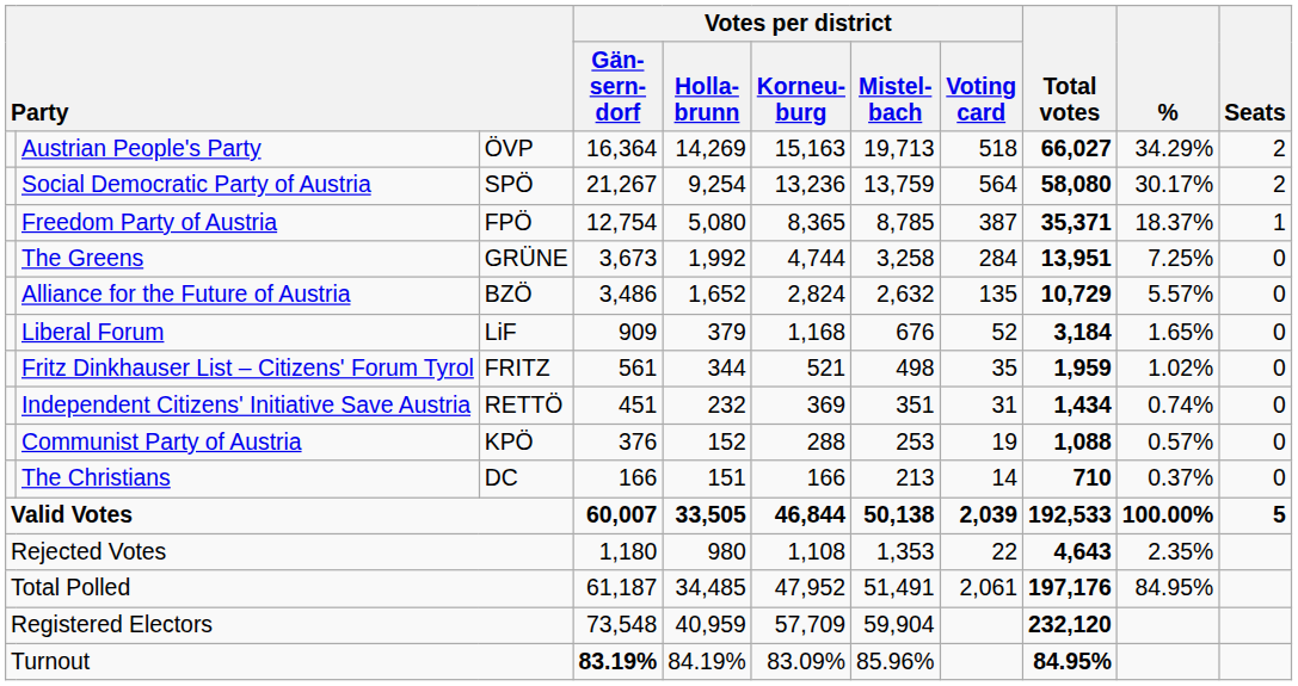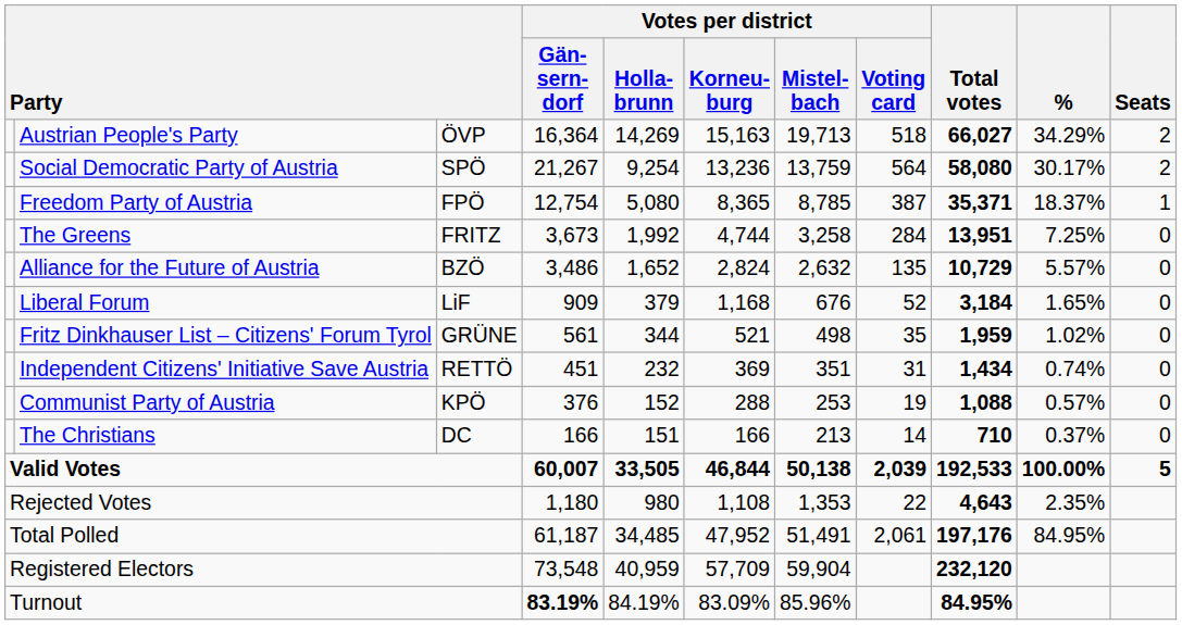 <table class="wikitable" border="1" style="text-align:right;">
 <tr>
 <th style="text-align:left;" valign=bottom rowspan=2 colspan=3>Party</th>
 <th colspan=5>Votes per district</th>
 <th align=center valign=bottom rowspan=2 width="50">Total<br>votes</th>
 <th align=center valign=bottom rowspan=2 width="50">%</th>
 <th align=center valign=bottom rowspan=2>Seats</th>
 </tr>
 <tr>
 <th align=center valign=bottom width="50"><a href='#'>Gän-<br>sern-<br>dorf</a></th>
 <th align=center valign=bottom width="50"><a href='#'>Holla-<br>brunn</a></th>
 <th align=center valign=bottom width="50"><a href='#'>Korneu-<br>burg</a></th>
 <th align=center valign=bottom width="50"><a href='#'>Mistel-<br>bach</a></th>
 <th align=center valign=bottom width="50"><a href='#'>Voting<br>card</a></th>
 </tr>
 <tr>
 <td></td>
 <td align=left><a href='#'>Austrian People's Party</a></td>
 <td align=left>ÖVP</td>
 <td>16,364</td>
 <td>14,269</td>
 <td>15,163</td>
 <td>19,713</td>
 <td>518</td>
 <td><strong>66,027</strong></td>
 <td>34.29%</td>
 <td>2</td>
 </tr>
 <tr>
 <td></td>
 <td align=left style="white-space: nowrap;"><a href='#'>Social Democratic Party of Austria</a></td>
 <td align=left>SPÖ</td>
 <td>21,267</td>
 <td>9,254</td>
 <td>13,236</td>
 <td>13,759</td>
 <td>564</td>
 <td><strong>58,080</strong></td>
 <td>30.17%</td>
 <td>2</td>
 </tr>
 <tr>
 <td></td>
 <td align=left><a href='#'>Freedom Party of Austria</a></td>
 <td align=left>FPÖ</td>
 <td>12,754</td>
 <td>5,080</td>
 <td>8,365</td>
 <td>8,785</td>
 <td>387</td>
 <td><strong>35,371</strong></td>
 <td>18.37%</td>
 <td>1</td>
 </tr>
 <tr>
 <td></td>
 <td align=left><a href='#'>The Greens</a></td>
-<td align=left>GRÜNE</td>
+<td align=left>FRITZ</td>
 <td>3,673</td>
 <td>1,992</td>
 <td>4,744</td>
 <td>3,258</td>
 <td>284</td>
 <td><strong>13,951</strong></td>
 <td>7.25%</td>
 <td>0</td>
 </tr>
 <tr>
 <td></td>
 <td align=left><a href='#'>Alliance for the Future of Austria</a></td>
 <td align=left>BZÖ</td>
 <td>3,486</td>
 <td>1,652</td>
 <td>2,824</td>
 <td>2,632</td>
 <td>135</td>
 <td><strong>10,729</strong></td>
 <td>5.57%</td>
 <td>0</td>
 </tr>
 <tr>
 <td></td>
 <td align=left><a href='#'>Liberal Forum</a></td>
 <td align=left>LiF</td>
 <td>909</td>
 <td>379</td>
 <td>1,168</td>
 <td>676</td>
 <td>52</td>
 <td><strong>3,184</strong></td>
 <td>1.65%</td>
 <td>0</td>
 </tr>
 <tr>
 <td></td>
 <td align=left><a href='#'>Fritz Dinkhauser List – Citizens' Forum Tyrol </a></td>
-<td align=left>FRITZ</td>
+<td align=left>GRÜNE</td>
 <td>561</td>
 <td>344</td>
 <td>521</td>
 <td>498</td>
 <td>35</td>
 <td><strong>1,959</strong></td>
 <td>1.02%</td>
 <td>0</td>
 </tr>
 <tr>
 <td></td>
 <td align=left><a href='#'>Independent Citizens' Initiative Save Austria</a></td>
 <td align=left>RETTÖ</td>
 <td>451</td>
 <td>232</td>
 <td>369</td>
 <td>351</td>
 <td>31</td>
 <td><strong>1,434</strong></td>
 <td>0.74%</td>
 <td>0</td>
 </tr>
 <tr>
 <td></td>
 <td align=left><a href='#'>Communist Party of Austria</a></td>
 <td align=left>KPÖ</td>
 <td>376</td>
 <td>152</td>
 <td>288</td>
 <td>253</td>
 <td>19</td>
 <td><strong>1,088</strong></td>
 <td>0.57%</td>
 <td>0</td>
 </tr>
 <tr>
 <td></td>
 <td align=left><a href='#'>The Christians</a></td>
 <td align=left>DC</td>
 <td>166</td>
 <td>151</td>
 <td>166</td>
 <td>213</td>
 <td>14</td>
 <td><strong>710</strong></td>
 <td>0.37%</td>
 <td>0</td>
 </tr>
 <tr style="font-weight:bold">
 <td align=left colspan=3>Valid Votes</td>
 <td>60,007</td>
 <td>33,505</td>
 <td>46,844</td>
 <td>50,138</td>
 <td>2,039</td>
 <td>192,533</td>
 <td>100.00%</td>
 <td>5</td>
 </tr>
 <tr>
 <td align=left colspan=3>Rejected Votes</td>
 <td>1,180</td>
 <td>980</td>
 <td>1,108</td>
 <td>1,353</td>
 <td>22</td>
 <td><strong>4,643</strong></td>
 <td>2.35%</td>
 <td></td>
 </tr>
 <tr>
 <td align=left colspan=3>Total Polled</td>
 <td>61,187</td>
 <td>34,485</td>
 <td>47,952</td>
 <td>51,491</td>
 <td>2,061</td>
 <td><strong>197,176</strong></td>
 <td>84.95%</td>
 <td></td>
 </tr>
 <tr>
 <td align=left colspan=3>Registered Electors</td>
 <td>73,548</td>
 <td>40,959</td>
 <td>57,709</td>
 <td>59,904</td>
 <td></td>
 <td><strong>232,120</strong></td>
 <td></td>
 <td></td>
 </tr>
 <tr>
 <td align=left colspan=3>Turnout</td>
 <td><strong>83.19%</strong></td>
 <td>84.19%</td>
 <td>83.09%</td>
 <td>85.96%</td>
 <td></td>
 <td><strong>84.95%</strong></td>
 <td></td>
 <td></td>
 </tr>
 </table>
